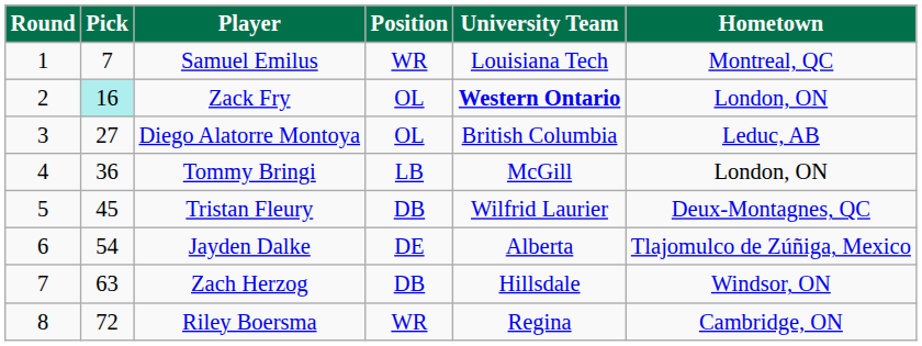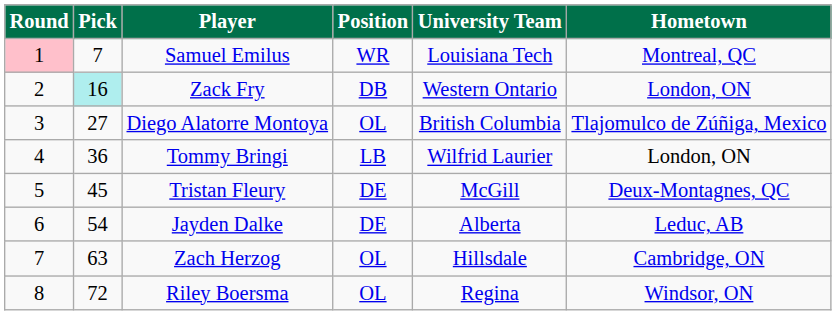 <table class="wikitable" style="font-size: 95%;">
 <tr>
 <th style="background:#00704A;color:White;">Round</th>
 <th style="background:#00704A;color:White;">Pick</th>
 <th style="background:#00704A;color:White;">Player</th>
 <th style="background:#00704A;color:White;">Position</th>
 <th style="background:#00704A;color:White;">University Team</th>
 <th style="background:#00704A;color:White;">Hometown</th>
 </tr>
 <tr align="center">
-<td align=center>1</td>
+<td align=center style="background: pink;">1</td>
 <td>7</td>
 <td><a href='#'>Samuel Emilus</a></td>
 <td><a href='#'>WR</a></td>
 <td><a href='#'>Louisiana Tech</a></td>
 <td><a href='#'>Montreal, QC</a></td>
 </tr>
 <tr align="center">
 <td align=center>2</td>
 <td style="background: paleturquoise;">16</td>
 <td><a href='#'>Zack Fry</a></td>
-<td><a href='#'>OL</a></td>
-<td><strong><a href='#'>Western Ontario</a></strong></td>
+<td><a href='#'>DB</a></td>
+<td><a href='#'>Western Ontario</a></td>
 <td><a href='#'>London, ON</a></td>
 </tr>
 <tr align="center">
 <td align=center>3</td>
 <td>27</td>
 <td><a href='#'>Diego Alatorre Montoya</a></td>
 <td><a href='#'>OL</a></td>
 <td><a href='#'>British Columbia</a></td>
-<td><a href='#'>Leduc, AB</a></td>
+<td><a href='#'>Tlajomulco de Zúñiga, Mexico</a></td>
 </tr>
 <tr align="center">
 <td align=center>4</td>
 <td>36</td>
 <td><a href='#'>Tommy Bringi</a></td>
 <td><a href='#'>LB</a></td>
-<td><a href='#'>McGill</a></td>
+<td><a href='#'>Wilfrid Laurier</a></td>
 <td>London, ON</td>
 </tr>
 <tr align="center">
 <td align=center>5</td>
 <td>45</td>
 <td><a href='#'>Tristan Fleury</a></td>
-<td><a href='#'>DB</a></td>
-<td><a href='#'>Wilfrid Laurier</a></td>
+<td><a href='#'>DE</a></td>
+<td><a href='#'>McGill</a></td>
 <td><a href='#'>Deux-Montagnes, QC</a></td>
 </tr>
 <tr align="center">
 <td align=center>6</td>
 <td>54</td>
 <td><a href='#'>Jayden Dalke</a></td>
 <td><a href='#'>DE</a></td>
 <td><a href='#'>Alberta</a></td>
-<td><a href='#'>Tlajomulco de Zúñiga, Mexico</a></td>
+<td><a href='#'>Leduc, AB</a></td>
 </tr>
 <tr align="center">
 <td align=center>7</td>
 <td>63</td>
 <td><a href='#'>Zach Herzog</a></td>
-<td><a href='#'>DB</a></td>
+<td><a href='#'>OL</a></td>
 <td><a href='#'>Hillsdale</a></td>
-<td><a href='#'>Windsor, ON</a></td>
+<td><a href='#'>Cambridge, ON</a></td>
 </tr>
 <tr align="center">
 <td align=center>8</td>
 <td>72</td>
 <td><a href='#'>Riley Boersma</a></td>
-<td><a href='#'>WR</a></td>
+<td><a href='#'>OL</a></td>
 <td><a href='#'>Regina</a></td>
-<td><a href='#'>Cambridge, ON</a></td>
+<td><a href='#'>Windsor, ON</a></td>
 </tr>
 </table>
